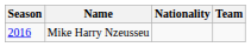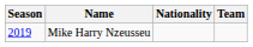 <table class="wikitable">
 <tr>
 <th>Season</th>
 <th>Name</th>
 <th>Nationality</th>
 <th>Team</th>
 </tr>
 <tr>
-<td><a href='#'>2016</a></td>
+<td><a href='#'>2019</a></td>
 <td>Mike Harry Nzeusseu</td>
 <td></td>
 <td></td>
 </tr>
 </table>
